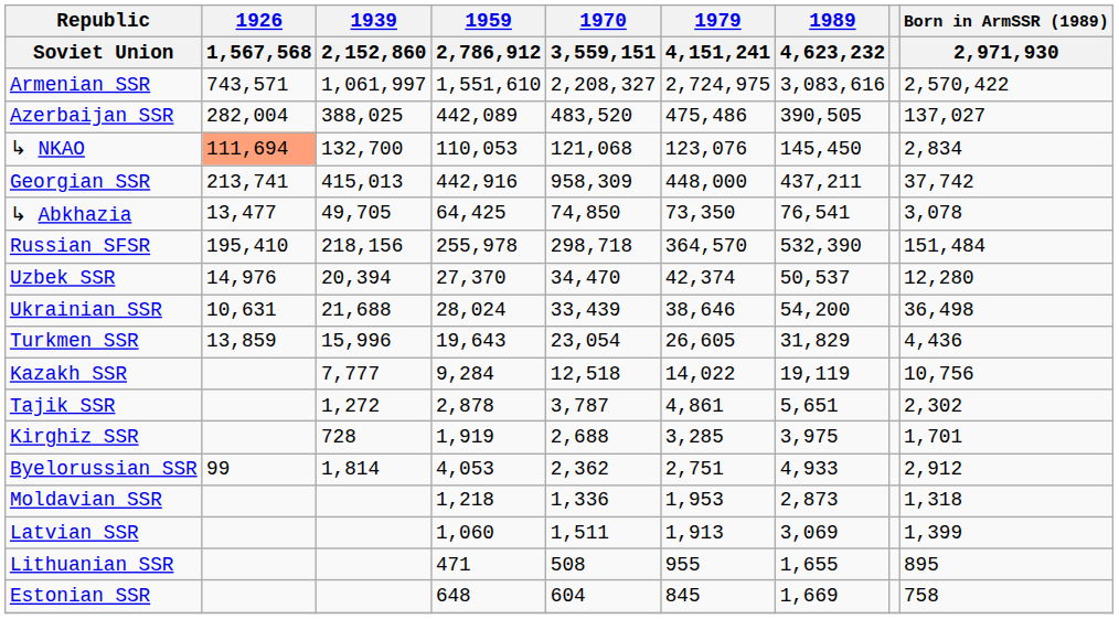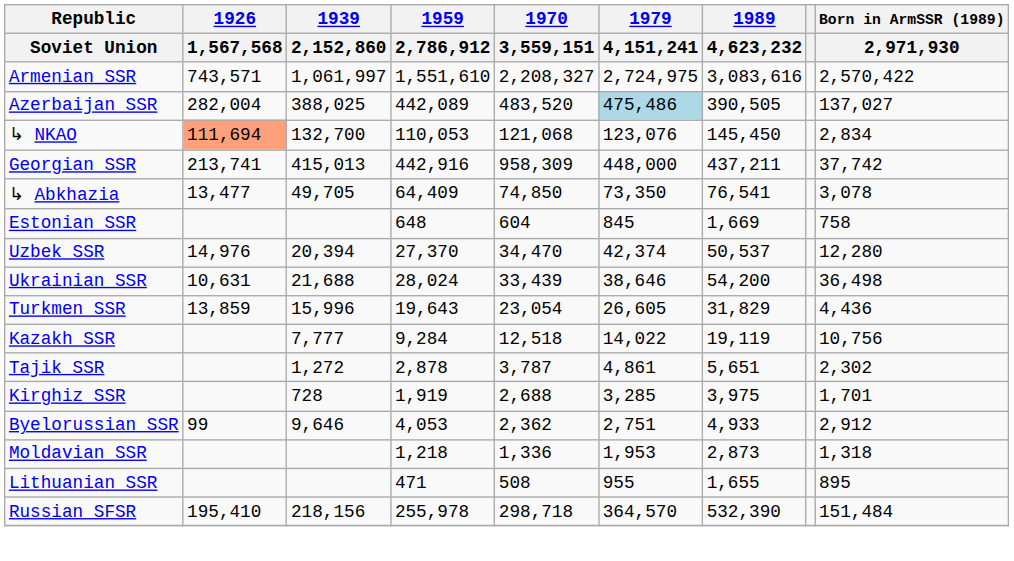 <table class="wikitable sortable">
 <tr>
 <th>Republic</th>
 <th><a href='#'>1926</a></th>
 <th><a href='#'>1939</a></th>
 <th><a href='#'>1959</a></th>
 <th><a href='#'>1970</a></th>
 <th><a href='#'>1979</a></th>
 <th><a href='#'>1989</a></th>
 <th></th>
 <th><small>Born in ArmSSR (1989)</small></th>
 </tr>
 <tr>
 <th>Soviet Union</th>
 <th>1,567,568</th>
 <th>2,152,860</th>
 <th>2,786,912</th>
 <th>3,559,151</th>
 <th>4,151,241</th>
 <th>4,623,232</th>
 <th class=unsortable></th>
 <th>2,971,930</th>
 </tr>
 <tr>
 <td><a href='#'>Armenian SSR</a></td>
 <td>743,571</td>
 <td>1,061,997</td>
 <td>1,551,610</td>
 <td>2,208,327</td>
 <td>2,724,975</td>
 <td>3,083,616</td>
 <td></td>
 <td>2,570,422</td>
 </tr>
 <tr>
 <td><a href='#'>Azerbaijan SSR</a></td>
 <td>282,004</td>
 <td>388,025</td>
 <td>442,089</td>
 <td>483,520</td>
-<td>475,486</td>
+<td style="background: lightblue;">475,486</td>
 <td>390,505</td>
 <td></td>
 <td>137,027</td>
 </tr>
 <tr>
 <td>↳ <a href='#'>NKAO</a></td>
 <td style="background: lightsalmon;">111,694</td>
 <td>132,700</td>
 <td>110,053</td>
 <td>121,068</td>
 <td>123,076</td>
 <td>145,450</td>
 <td></td>
 <td>2,834</td>
 </tr>
 <tr>
 <td><a href='#'>Georgian SSR</a></td>
 <td>213,741</td>
 <td>415,013</td>
 <td>442,916</td>
 <td>958,309</td>
 <td>448,000</td>
 <td>437,211</td>
 <td></td>
 <td>37,742</td>
 </tr>
 <tr>
 <td>↳ <a href='#'>Abkhazia</a></td>
 <td>13,477</td>
 <td>49,705</td>
-<td>64,425</td>
+<td>64,409</td>
 <td>74,850</td>
 <td>73,350</td>
 <td>76,541</td>
 <td></td>
 <td>3,078</td>
 </tr>
 <tr>
-<td><a href='#'>Russian SFSR</a></td>
-<td>195,410</td>
-<td>218,156</td>
-<td>255,978</td>
-<td>298,718</td>
-<td>364,570</td>
-<td>532,390</td>
+<td><a href='#'>Estonian SSR</a></td>
 <td></td>
-<td>151,484</td>
+<td></td>
+<td>648</td>
+<td>604</td>
+<td>845</td>
+<td>1,669</td>
+<td></td>
+<td>758</td>
 </tr>
 <tr>
 <td><a href='#'>Uzbek SSR</a></td>
 <td>14,976</td>
 <td>20,394</td>
 <td>27,370</td>
 <td>34,470</td>
 <td>42,374</td>
 <td>50,537</td>
 <td></td>
 <td>12,280</td>
 </tr>
 <tr>
 <td><a href='#'>Ukrainian SSR</a></td>
 <td>10,631</td>
 <td>21,688</td>
 <td>28,024</td>
 <td>33,439</td>
 <td>38,646</td>
 <td>54,200</td>
 <td></td>
 <td>36,498</td>
 </tr>
 <tr>
 <td><a href='#'>Turkmen SSR</a></td>
 <td>13,859</td>
 <td>15,996</td>
 <td>19,643</td>
 <td>23,054</td>
 <td>26,605</td>
 <td>31,829</td>
 <td></td>
 <td>4,436</td>
 </tr>
 <tr>
 <td><a href='#'>Kazakh SSR</a></td>
 <td></td>
 <td>7,777</td>
 <td>9,284</td>
 <td>12,518</td>
 <td>14,022</td>
 <td>19,119</td>
 <td></td>
 <td>10,756</td>
 </tr>
 <tr>
 <td><a href='#'>Tajik SSR</a></td>
 <td></td>
 <td>1,272</td>
 <td>2,878</td>
 <td>3,787</td>
 <td>4,861</td>
 <td>5,651</td>
 <td></td>
 <td>2,302</td>
 </tr>
 <tr>
 <td><a href='#'>Kirghiz SSR</a></td>
 <td></td>
 <td>728</td>
 <td>1,919</td>
 <td>2,688</td>
 <td>3,285</td>
 <td>3,975</td>
 <td></td>
 <td>1,701</td>
 </tr>
 <tr>
 <td><a href='#'>Byelorussian SSR</a></td>
 <td>99</td>
-<td>1,814</td>
+<td>9,646</td>
 <td>4,053</td>
 <td>2,362</td>
 <td>2,751</td>
 <td>4,933</td>
 <td></td>
 <td>2,912</td>
 </tr>
 <tr>
 <td><a href='#'>Moldavian SSR</a></td>
 <td></td>
 <td></td>
 <td>1,218</td>
 <td>1,336</td>
 <td>1,953</td>
 <td>2,873</td>
 <td></td>
 <td>1,318</td>
 </tr>
 <tr>
-<td><a href='#'>Latvian SSR</a></td>
-<td></td>
-<td></td>
-<td>1,060</td>
-<td>1,511</td>
-<td>1,913</td>
-<td>3,069</td>
-<td></td>
-<td>1,399</td>
-</tr>
-<tr>
 <td><a href='#'>Lithuanian SSR</a></td>
 <td></td>
 <td></td>
 <td>471</td>
 <td>508</td>
 <td>955</td>
 <td>1,655</td>
 <td></td>
 <td>895</td>
 </tr>
 <tr>
-<td><a href='#'>Estonian SSR</a></td>
+<td><a href='#'>Russian SFSR</a></td>
+<td>195,410</td>
+<td>218,156</td>
+<td>255,978</td>
+<td>298,718</td>
+<td>364,570</td>
+<td>532,390</td>
 <td></td>
-<td></td>
-<td>648</td>
-<td>604</td>
-<td>845</td>
-<td>1,669</td>
-<td></td>
-<td>758</td>
+<td>151,484</td>
 </tr>
 <tr>
 </tr>
 </table>
